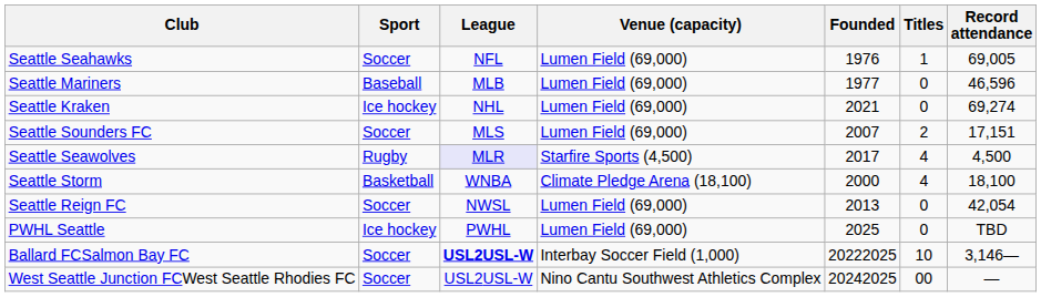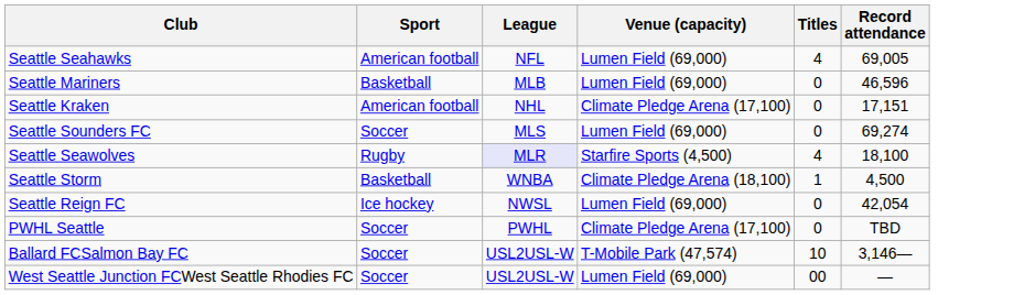 <table class="wikitable sortable">
 <tr>
 <th>Club</th>
 <th>Sport</th>
 <th>League</th>
 <th>Venue (capacity)</th>
-<th>Founded</th>
 <th>Titles</th>
 <th>Record<br>attendance</th>
 </tr>
 <tr>
 <td><a href='#'>Seattle Seahawks</a></td>
-<td><a href='#'>Soccer</a></td>
+<td><a href='#'>American football</a></td>
 <td style="text-align:center;"><a href='#'>NFL</a></td>
 <td><a href='#'>Lumen Field</a> (69,000)</td>
-<td align=center>1976</td>
-<td align=center>1</td>
+<td align=center>4</td>
 <td align=center>69,005</td>
 </tr>
 <tr>
 <td><a href='#'>Seattle Mariners</a></td>
-<td><a href='#'>Baseball</a></td>
+<td><a href='#'>Basketball</a></td>
 <td style="text-align:center;"><a href='#'>MLB</a></td>
 <td><a href='#'>Lumen Field</a> (69,000)</td>
-<td align=center>1977</td>
 <td align=center>0</td>
 <td align=center>46,596</td>
 </tr>
 <tr>
 <td><a href='#'>Seattle Kraken</a></td>
-<td><a href='#'>Ice hockey</a></td>
+<td><a href='#'>American football</a></td>
 <td style="text-align:center;"><a href='#'>NHL</a></td>
-<td><a href='#'>Lumen Field</a> (69,000)</td>
-<td align=center>2021</td>
+<td><a href='#'>Climate Pledge Arena</a> (17,100)</td>
 <td align=center>0</td>
-<td align=center>69,274</td>
+<td align=center>17,151</td>
 </tr>
 <tr>
 <td><a href='#'>Seattle Sounders FC</a></td>
 <td><a href='#'>Soccer</a></td>
 <td style="text-align:center;"><a href='#'>MLS</a></td>
 <td><a href='#'>Lumen Field</a> (69,000)</td>
-<td align=center>2007</td>
-<td align=center>2</td>
-<td align=center>17,151</td>
+<td align=center>0</td>
+<td align=center>69,274</td>
 </tr>
 <tr>
 <td><a href='#'>Seattle Seawolves</a></td>
 <td><a href='#'>Rugby</a></td>
 <td style="background: lavender; text-align:center;"><a href='#'>MLR</a></td>
 <td><a href='#'>Starfire Sports</a> (4,500)</td>
-<td align=center>2017</td>
 <td align=center>4</td>
-<td align=center>4,500</td>
+<td align=center>18,100</td>
 </tr>
 <tr>
 <td><a href='#'>Seattle Storm</a></td>
 <td><a href='#'>Basketball</a></td>
 <td style="text-align:center;"><a href='#'>WNBA</a></td>
 <td><a href='#'>Climate Pledge Arena</a> (18,100)</td>
-<td align=center>2000</td>
-<td align=center>4</td>
-<td align=center>18,100</td>
+<td align=center>1</td>
+<td align=center>4,500</td>
 </tr>
 <tr>
 <td><a href='#'>Seattle Reign FC</a></td>
-<td><a href='#'>Soccer</a></td>
+<td><a href='#'>Ice hockey</a></td>
 <td style="text-align:center;"><a href='#'>NWSL</a></td>
 <td><a href='#'>Lumen Field</a> (69,000)</td>
-<td align=center>2013</td>
 <td align=center>0</td>
 <td align=center>42,054</td>
 </tr>
 <tr>
 <td><a href='#'>PWHL Seattle</a></td>
-<td><a href='#'>Ice hockey</a></td>
+<td><a href='#'>Soccer</a></td>
 <td style="text-align:center;"><a href='#'>PWHL</a></td>
-<td><a href='#'>Lumen Field</a> (69,000)</td>
-<td align=center>2025</td>
+<td><a href='#'>Climate Pledge Arena</a> (17,100)</td>
 <td align=center>0</td>
 <td align=center>TBD</td>
 </tr>
 <tr>
 <td><a href='#'>Ballard FC</a><a href='#'>Salmon Bay FC</a></td>
 <td><a href='#'>Soccer</a></td>
-<td style="text-align:center;"><strong><a href='#'>USL2</a><a href='#'>USL-W</a></strong></td>
-<td>Interbay Soccer Field (1,000)</td>
-<td align=center>20222025</td>
+<td style="text-align:center;"><a href='#'>USL2</a><a href='#'>USL-W</a></td>
+<td><a href='#'>T-Mobile Park</a> (47,574)</td>
 <td align=center>10</td>
 <td align=center>3,146—</td>
 </tr>
 <tr>
 <td><a href='#'>West Seattle Junction FC</a>West Seattle Rhodies FC</td>
 <td><a href='#'>Soccer</a></td>
 <td style="text-align:center;"><a href='#'>USL2</a><a href='#'>USL-W</a></td>
-<td>Nino Cantu Southwest Athletics Complex</td>
-<td align=center>20242025</td>
+<td><a href='#'>Lumen Field</a> (69,000)</td>
 <td align=center>00</td>
 <td align=center>—</td>
 </tr>
 </table>
